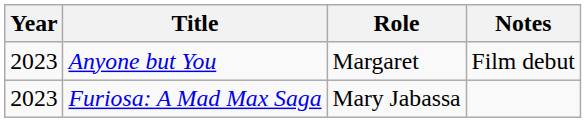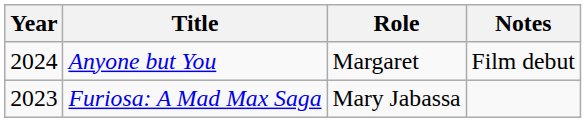 <table class="wikitable">
 <tr>
 <th>Year</th>
 <th>Title</th>
 <th>Role</th>
 <th>Notes</th>
 </tr>
 <tr>
-<td>2023</td>
+<td>2024</td>
 <td><em><a href='#'>Anyone but You</a></em></td>
 <td>Margaret</td>
 <td>Film debut</td>
 </tr>
 <tr>
 <td>2023</td>
 <td><em><a href='#'>Furiosa: A Mad Max Saga</a></em></td>
 <td>Mary Jabassa</td>
 <td></td>
 </tr>
 </table>
